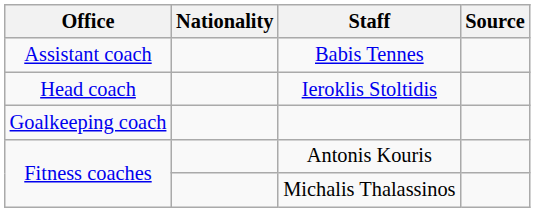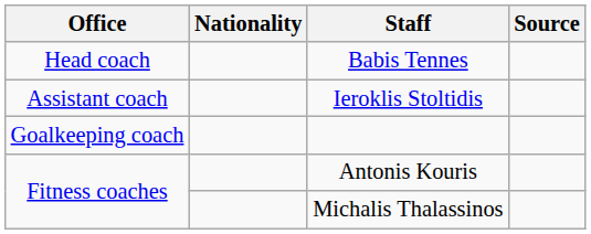 <table class="wikitable plainrowheaders sticky-header-multi sortable" style="text-align:center; margin:0px; margin-top:2px; font-size:85%; width=500px">
 <tr>
 <th>Office</th>
 <th>Nationality</th>
 <th>Staff</th>
 <th>Source</th>
 </tr>
 <tr>
-<td><a href='#'>Assistant coach</a></td>
+<td><a href='#'>Head coach</a></td>
 <td></td>
 <td><a href='#'>Babis Tennes</a></td>
 <td></td>
 </tr>
 <tr>
-<td><a href='#'>Head coach</a></td>
+<td><a href='#'>Assistant coach</a></td>
 <td></td>
 <td><a href='#'>Ieroklis Stoltidis</a></td>
 <td></td>
 </tr>
 <tr>
 <td><a href='#'>Goalkeeping coach</a></td>
 <td></td>
 <td></td>
 <td></td>
 </tr>
 <tr>
 <td rowspan="2"><a href='#'>Fitness coaches</a></td>
 <td></td>
 <td>Antonis Kouris</td>
 <td></td>
 </tr>
 <tr>
 <td></td>
 <td>Michalis Thalassinos</td>
 <td></td>
 </tr>
 </table>
